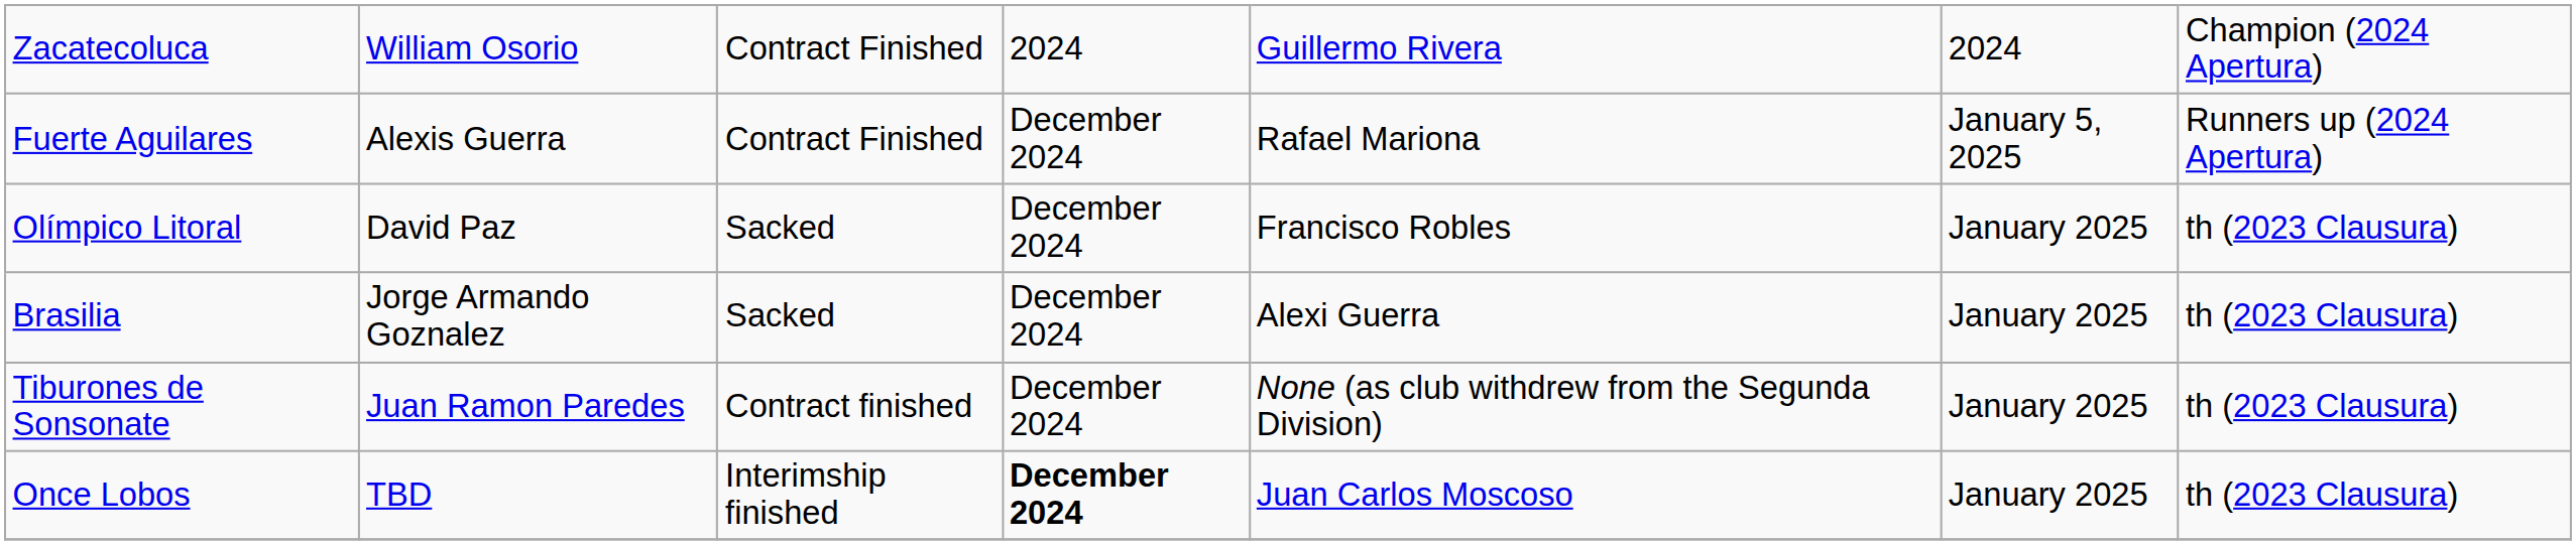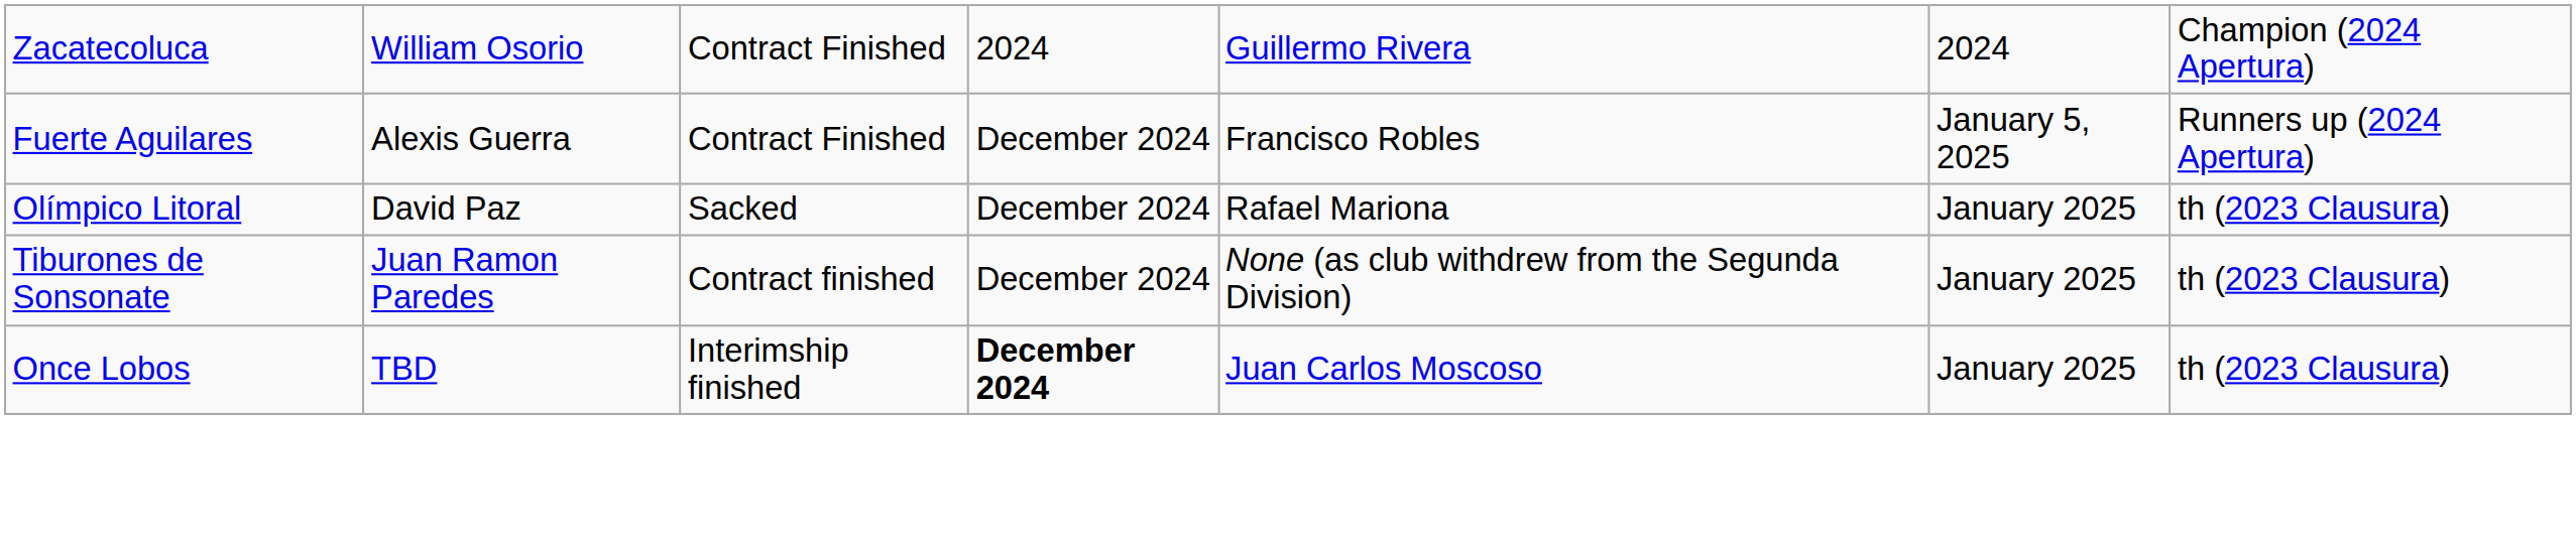 <table class="wikitable">
 <tr>
 <td><a href='#'>Zacatecoluca</a></td>
 <td> <a href='#'>William Osorio</a></td>
 <td>Contract Finished</td>
 <td>2024</td>
 <td> <a href='#'>Guillermo Rivera</a></td>
 <td>2024</td>
 <td>Champion (<a href='#'>2024 Apertura</a>)</td>
 </tr>
 <tr>
 <td><a href='#'>Fuerte Aguilares</a></td>
 <td> Alexis Guerra</td>
 <td>Contract Finished</td>
 <td>December 2024</td>
-<td> Rafael Mariona</td>
+<td> Francisco Robles</td>
 <td>January 5, 2025</td>
 <td>Runners up (<a href='#'>2024 Apertura</a>)</td>
 </tr>
 <tr>
 <td><a href='#'>Olímpico Litoral</a></td>
 <td> David Paz</td>
 <td>Sacked</td>
 <td>December 2024</td>
-<td> Francisco Robles</td>
-<td>January 2025</td>
-<td>th (<a href='#'>2023 Clausura</a>)</td>
-</tr>
-<tr>
-<td><a href='#'>Brasilia</a></td>
-<td> Jorge Armando Goznalez</td>
-<td>Sacked</td>
-<td>December 2024</td>
-<td> Alexi Guerra</td>
+<td> Rafael Mariona</td>
 <td>January 2025</td>
 <td>th (<a href='#'>2023 Clausura</a>)</td>
 </tr>
 <tr>
 <td><a href='#'>Tiburones de Sonsonate</a></td>
 <td> <a href='#'>Juan Ramon Paredes</a></td>
 <td>Contract finished</td>
 <td>December 2024</td>
 <td> <em>None</em> (as club withdrew from the Segunda Division)</td>
 <td>January 2025</td>
 <td>th (<a href='#'>2023 Clausura</a>)</td>
 </tr>
 <tr>
 <td><a href='#'>Once Lobos</a></td>
 <td> <a href='#'>TBD</a></td>
 <td>Interimship finished</td>
 <td><strong>December 2024</strong></td>
 <td> <a href='#'>Juan Carlos Moscoso</a></td>
 <td>January 2025</td>
 <td>th (<a href='#'>2023 Clausura</a>)</td>
 </tr>
 <tr>
 </tr>
 </table>
